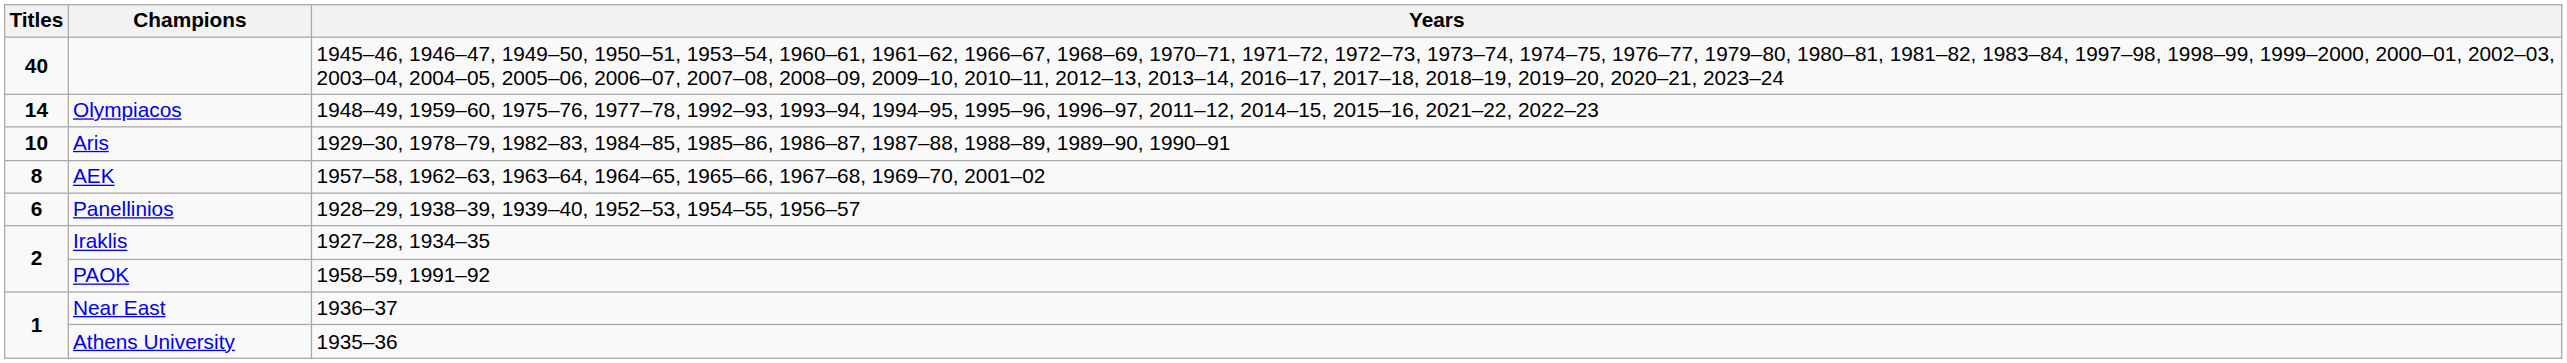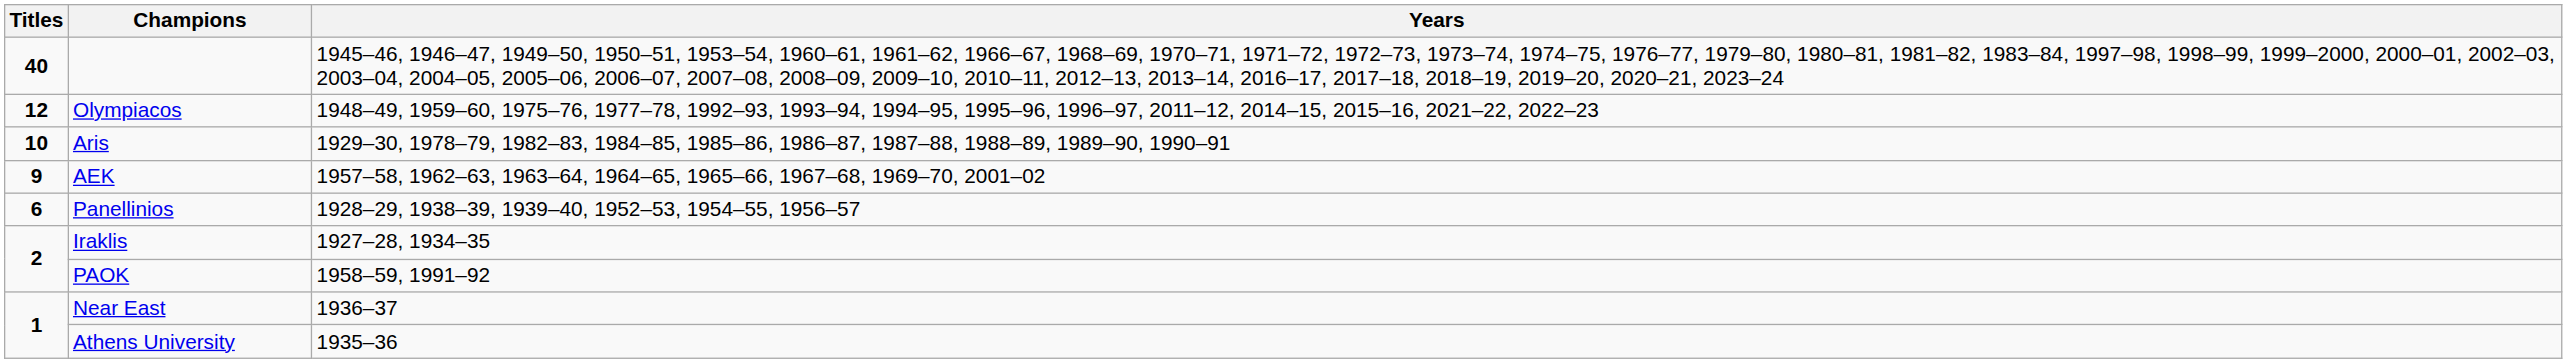 <table class="wikitable">
 <tr>
 <th>Titles</th>
 <th width="180">Champions</th>
 <th>Years</th>
 </tr>
 <tr>
 <td style=text-align:center><strong>40</strong></td>
 <td></td>
 <td>1945–46, 1946–47, 1949–50, 1950–51, 1953–54, 1960–61, 1961–62, 1966–67, 1968–69, 1970–71, 1971–72, 1972–73, 1973–74, 1974–75, 1976–77,  1979–80, 1980–81, 1981–82, 1983–84, 1997–98, 1998–99, 1999–2000, 2000–01, 2002–03, 2003–04, 2004–05, 2005–06, 2006–07, 2007–08, 2008–09, 2009–10, 2010–11, 2012–13, 2013–14, 2016–17, 2017–18, 2018–19, 2019–20, 2020–21, 2023–24</td>
 </tr>
 <tr>
-<td style="text-align:center"><strong>14</strong></td>
+<td style="text-align:center"><strong>12</strong></td>
 <td><a href='#'>Olympiacos</a></td>
 <td>1948–49, 1959–60, 1975–76, 1977–78, 1992–93, 1993–94, 1994–95, 1995–96, 1996–97, 2011–12, 2014–15, 2015–16, 2021–22, 2022–23</td>
 </tr>
 <tr>
 <td style="text-align:center"><strong>10</strong></td>
 <td><a href='#'>Aris</a></td>
 <td>1929–30, 1978–79, 1982–83, 1984–85, 1985–86, 1986–87, 1987–88, 1988–89, 1989–90, 1990–91</td>
 </tr>
 <tr>
-<td style=text-align:center><strong>8</strong></td>
+<td style=text-align:center><strong>9</strong></td>
 <td><a href='#'>AEK</a></td>
 <td>1957–58, 1962–63, 1963–64, 1964–65, 1965–66, 1967–68, 1969–70, 2001–02</td>
 </tr>
 <tr>
 <td style=text-align:center><strong>6</strong></td>
 <td><a href='#'>Panellinios</a></td>
 <td>1928–29, 1938–39, 1939–40, 1952–53, 1954–55, 1956–57</td>
 </tr>
 <tr>
 <td Rowspan=2 style=text-align:center><strong>2</strong></td>
 <td><a href='#'>Iraklis</a></td>
 <td>1927–28, 1934–35</td>
 </tr>
 <tr>
 <td><a href='#'>PAOK</a></td>
 <td>1958–59, 1991–92</td>
 </tr>
 <tr>
 <td Rowspan=2 style=text-align:center><strong>1</strong></td>
 <td><a href='#'>Near East</a></td>
 <td>1936–37</td>
 </tr>
 <tr>
 <td><a href='#'>Athens University</a></td>
 <td>1935–36</td>
 </tr>
 </table>
